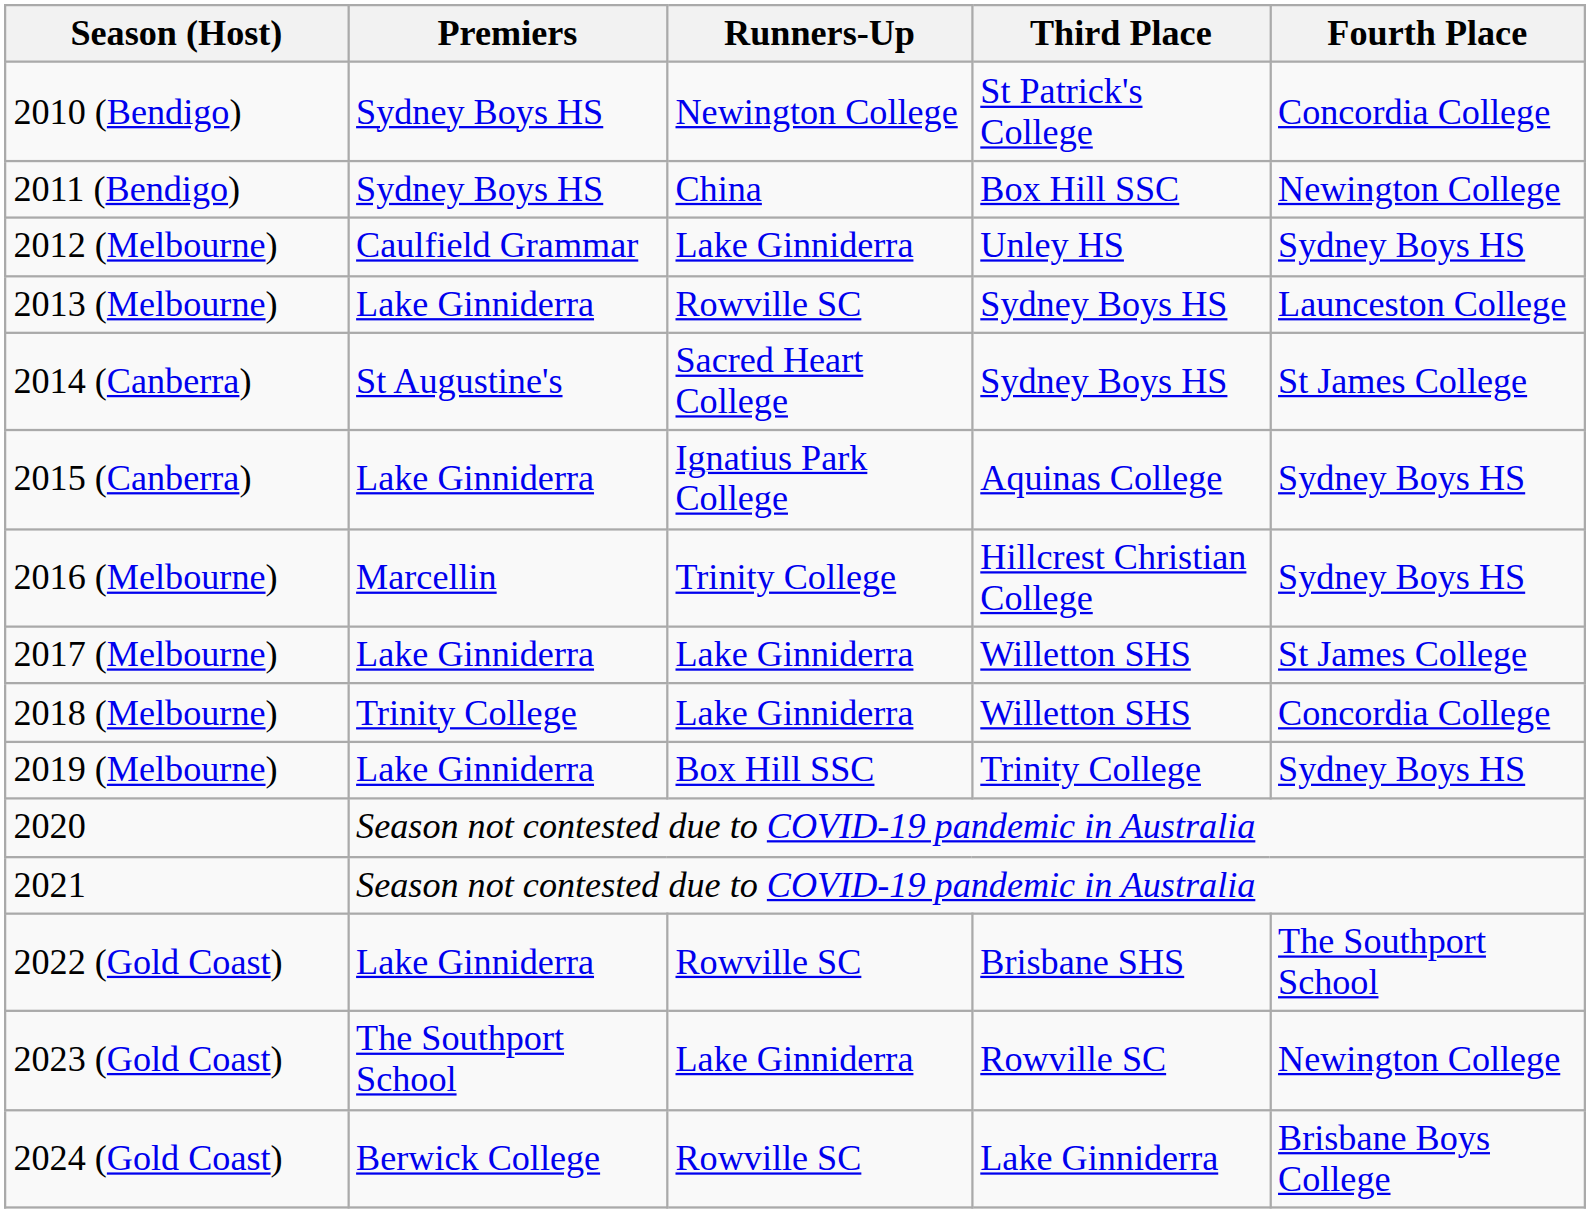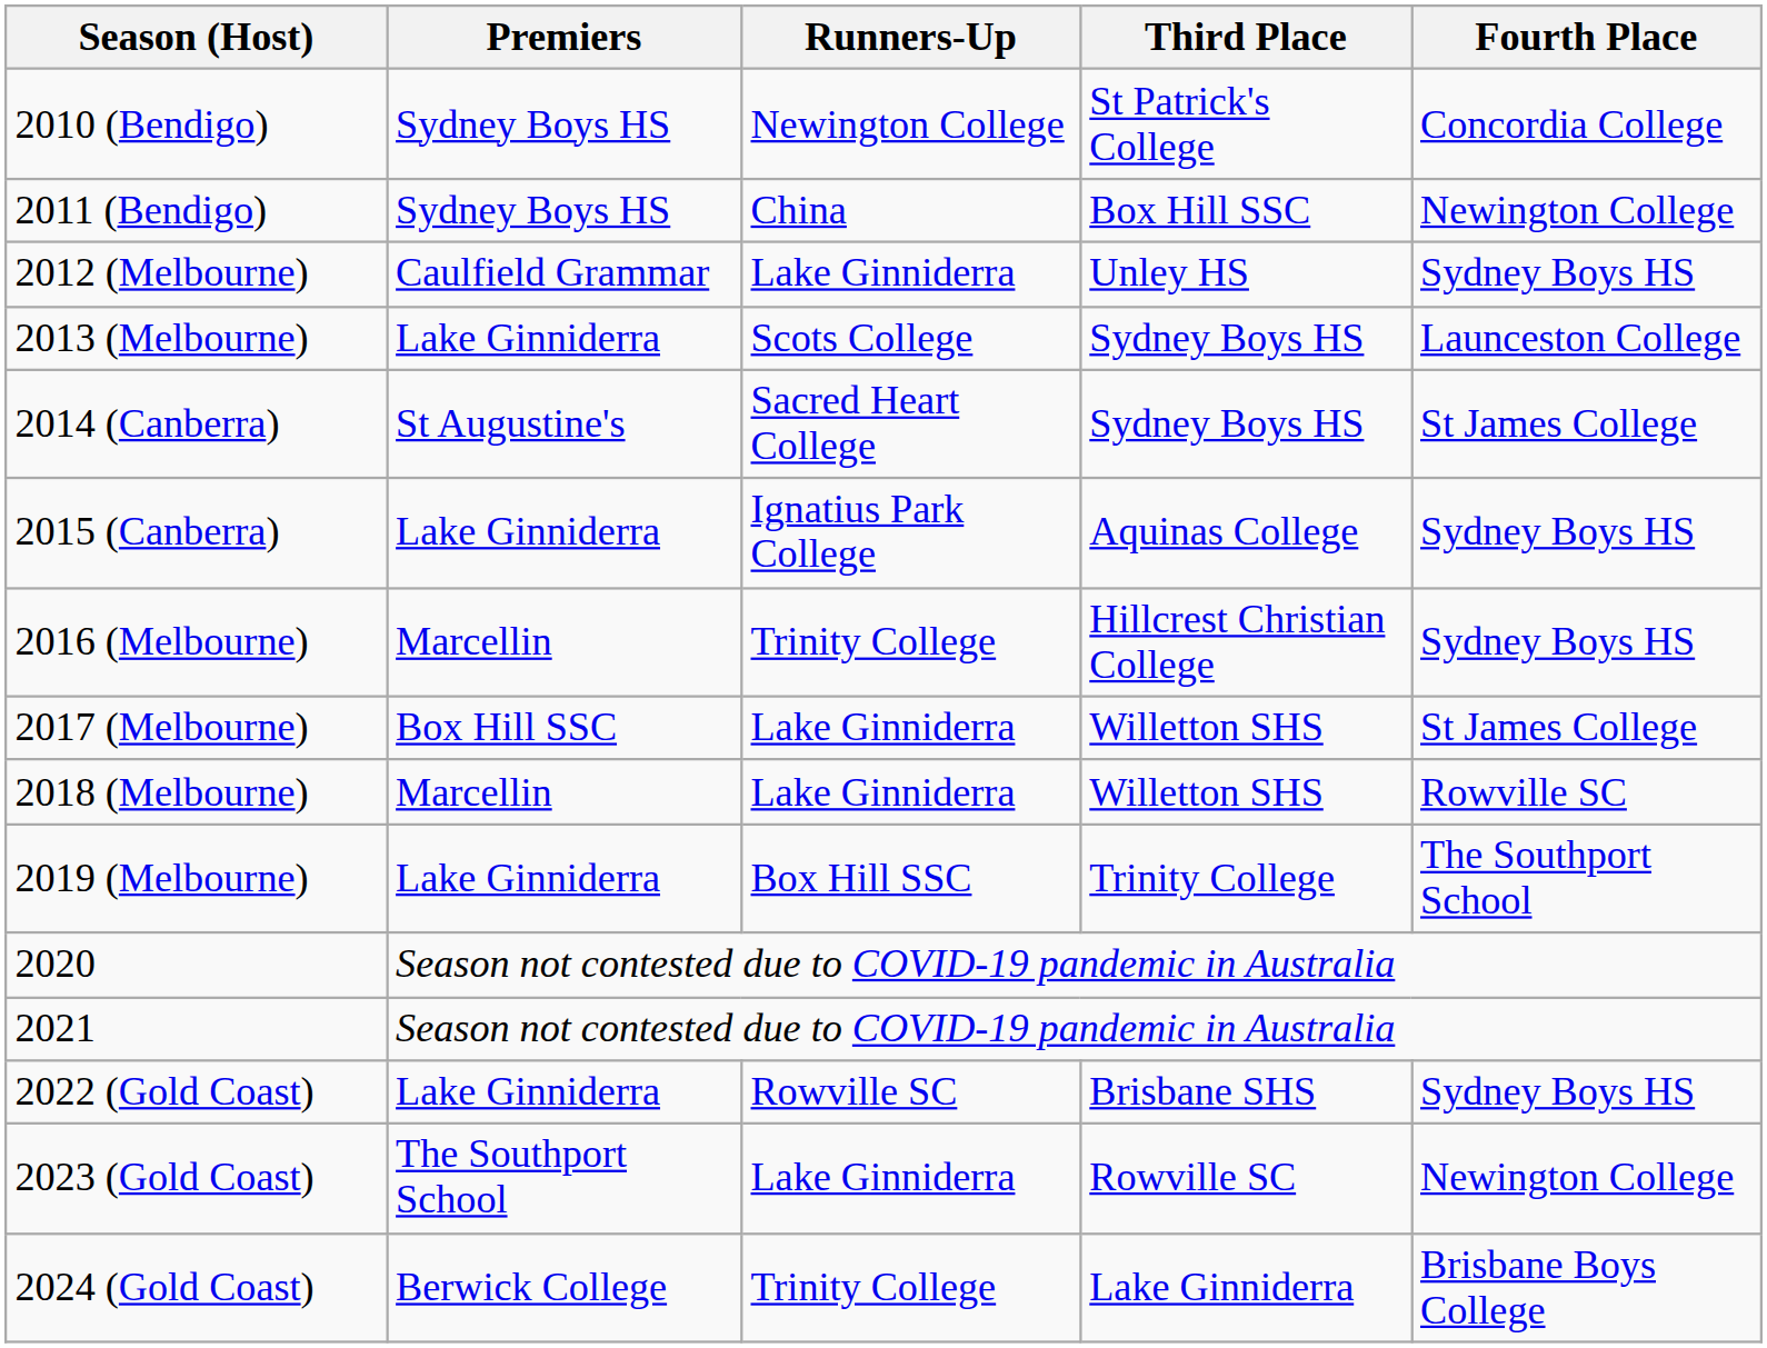 <table class="wikitable sortable" width="700px">
 <tr>
 <th width=05px>Season (Host)</th>
 <th width=060px>Premiers</th>
 <th width=060px>Runners-Up</th>
 <th width=060px>Third Place</th>
 <th width=060px>Fourth Place</th>
 </tr>
 <tr>
 <td>2010 (<a href='#'>Bendigo</a>)</td>
 <td> <a href='#'>Sydney Boys HS</a></td>
 <td> <a href='#'>Newington College</a></td>
 <td> <a href='#'>St Patrick's College</a></td>
 <td> <a href='#'>Concordia College</a></td>
 </tr>
 <tr>
 <td>2011 (<a href='#'>Bendigo</a>)</td>
 <td> <a href='#'>Sydney Boys HS</a></td>
 <td> <a href='#'>China</a></td>
 <td> <a href='#'>Box Hill SSC</a></td>
 <td> <a href='#'>Newington College</a></td>
 </tr>
 <tr>
 <td>2012 (<a href='#'>Melbourne</a>)</td>
 <td> <a href='#'>Caulfield Grammar</a></td>
 <td> <a href='#'>Lake Ginniderra</a></td>
 <td> <a href='#'>Unley HS</a></td>
 <td> <a href='#'>Sydney Boys HS</a></td>
 </tr>
 <tr>
 <td>2013 (<a href='#'>Melbourne</a>)</td>
 <td> <a href='#'>Lake Ginniderra</a></td>
-<td> <a href='#'>Rowville SC</a></td>
+<td> <a href='#'>Scots College</a></td>
 <td> <a href='#'>Sydney Boys HS</a></td>
 <td> <a href='#'>Launceston College</a></td>
 </tr>
 <tr>
 <td>2014 (<a href='#'>Canberra</a>)</td>
 <td> <a href='#'>St Augustine's</a></td>
 <td> <a href='#'>Sacred Heart College</a></td>
 <td> <a href='#'>Sydney Boys HS</a></td>
 <td> <a href='#'>St James College</a></td>
 </tr>
 <tr>
 <td>2015 (<a href='#'>Canberra</a>)</td>
 <td> <a href='#'>Lake Ginniderra</a></td>
 <td> <a href='#'>Ignatius Park College</a></td>
 <td> <a href='#'>Aquinas College</a></td>
 <td> <a href='#'>Sydney Boys HS</a></td>
 </tr>
 <tr>
 <td>2016 (<a href='#'>Melbourne</a>)</td>
 <td> <a href='#'>Marcellin</a></td>
 <td> <a href='#'>Trinity College</a></td>
 <td> <a href='#'>Hillcrest Christian College</a></td>
 <td> <a href='#'>Sydney Boys HS</a></td>
 </tr>
 <tr>
 <td>2017 (<a href='#'>Melbourne</a>)</td>
-<td> <a href='#'>Lake Ginniderra</a></td>
+<td> <a href='#'>Box Hill SSC</a></td>
 <td> <a href='#'>Lake Ginniderra</a></td>
 <td> <a href='#'>Willetton SHS</a></td>
 <td> <a href='#'>St James College</a></td>
 </tr>
 <tr>
 <td>2018 (<a href='#'>Melbourne</a>)</td>
-<td> <a href='#'>Trinity College</a></td>
+<td> <a href='#'>Marcellin</a></td>
 <td> <a href='#'>Lake Ginniderra</a></td>
 <td> <a href='#'>Willetton SHS</a></td>
-<td> <a href='#'>Concordia College</a></td>
+<td> <a href='#'>Rowville SC</a></td>
 </tr>
 <tr>
 <td>2019 (<a href='#'>Melbourne</a>)</td>
 <td> <a href='#'>Lake Ginniderra</a></td>
 <td> <a href='#'>Box Hill SSC</a></td>
 <td> <a href='#'>Trinity College</a></td>
-<td> <a href='#'>Sydney Boys HS</a></td>
+<td> <a href='#'>The Southport School</a></td>
 </tr>
 <tr>
 <td>2020</td>
 <td align=centre colspan="4"><em>Season not contested due to <a href='#'>COVID-19 pandemic in Australia</a></em></td>
 </tr>
 <tr>
 <td>2021</td>
 <td align=centre colspan="4"><em>Season not contested due to <a href='#'>COVID-19 pandemic in Australia</a></em></td>
 </tr>
 <tr>
 <td>2022 (<a href='#'>Gold Coast</a>)</td>
 <td> <a href='#'>Lake Ginniderra</a></td>
 <td> <a href='#'>Rowville SC</a></td>
 <td> <a href='#'>Brisbane SHS</a></td>
-<td> <a href='#'>The Southport School</a></td>
+<td> <a href='#'>Sydney Boys HS</a></td>
 </tr>
 <tr>
 <td>2023 (<a href='#'>Gold Coast</a>)</td>
 <td> <a href='#'>The Southport School</a></td>
 <td> <a href='#'>Lake Ginniderra</a></td>
 <td> <a href='#'>Rowville SC</a></td>
 <td> <a href='#'>Newington College</a></td>
 </tr>
 <tr>
 <td>2024 (<a href='#'>Gold Coast</a>)</td>
 <td> <a href='#'>Berwick College</a></td>
-<td> <a href='#'>Rowville SC</a></td>
+<td> <a href='#'>Trinity College</a></td>
 <td> <a href='#'>Lake Ginniderra</a></td>
 <td> <a href='#'>Brisbane Boys College</a></td>
 </tr>
 </table>
